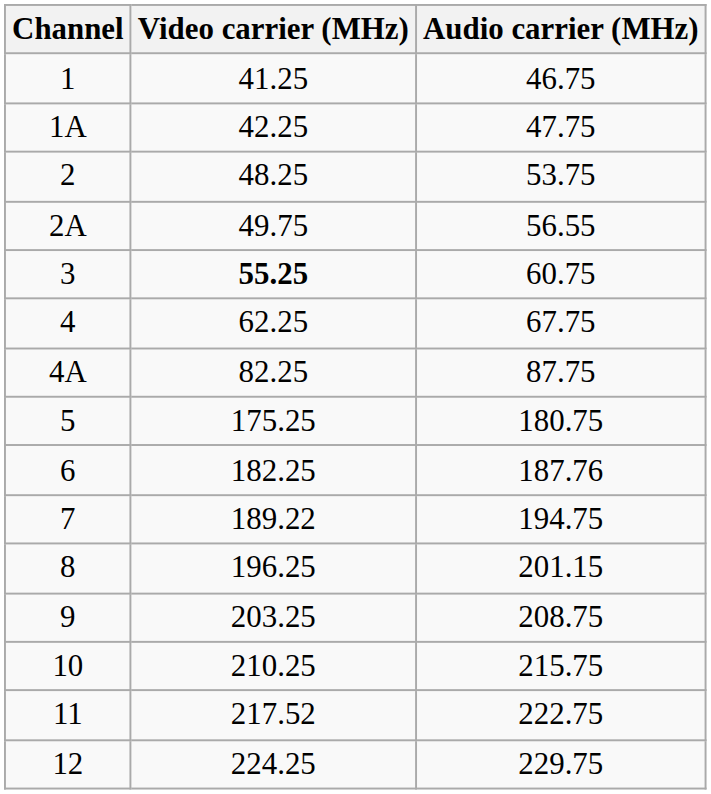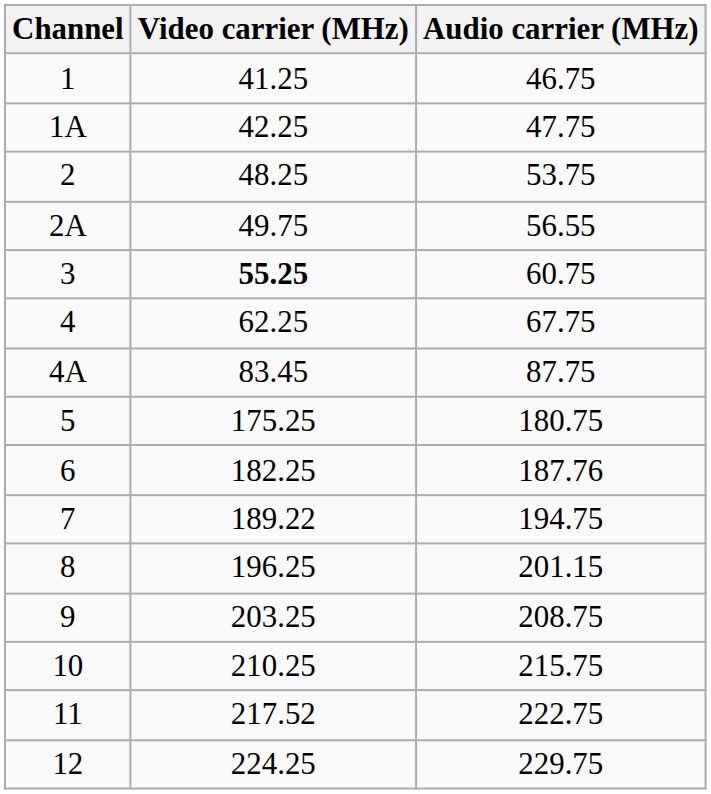 <table class="wikitable" style="text-align: center; border-collapse:collapse">
 <tr>
 <th>Channel</th>
 <th>Video carrier (MHz)</th>
 <th>Audio carrier (MHz)</th>
 </tr>
 <tr>
 <td>1</td>
 <td>41.25</td>
 <td>46.75</td>
 </tr>
 <tr>
 <td>1A</td>
 <td>42.25</td>
 <td>47.75</td>
 </tr>
 <tr>
 <td>2</td>
 <td>48.25</td>
 <td>53.75</td>
 </tr>
 <tr>
 <td>2A</td>
 <td>49.75</td>
 <td>56.55</td>
 </tr>
 <tr>
 <td>3</td>
 <td><strong>55.25</strong></td>
 <td>60.75</td>
 </tr>
 <tr>
 <td>4</td>
 <td>62.25</td>
 <td>67.75</td>
 </tr>
 <tr>
 <td>4A</td>
-<td>82.25</td>
+<td>83.45</td>
 <td>87.75</td>
 </tr>
 <tr>
 <td>5</td>
 <td>175.25</td>
 <td>180.75</td>
 </tr>
 <tr>
 <td>6</td>
 <td>182.25</td>
 <td>187.76</td>
 </tr>
 <tr>
 <td>7</td>
 <td>189.22</td>
 <td>194.75</td>
 </tr>
 <tr>
 <td>8</td>
 <td>196.25</td>
 <td>201.15</td>
 </tr>
 <tr>
 <td>9</td>
 <td>203.25</td>
 <td>208.75</td>
 </tr>
 <tr>
 <td>10</td>
 <td>210.25</td>
 <td>215.75</td>
 </tr>
 <tr>
 <td>11</td>
 <td>217.52</td>
 <td>222.75</td>
 </tr>
 <tr>
 <td>12</td>
 <td>224.25</td>
 <td>229.75</td>
 </tr>
 </table>
